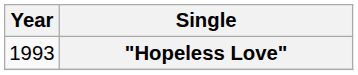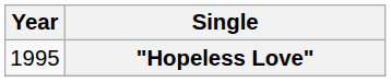 <table class="wikitable plainrowheaders">
 <tr>
 <th>Year</th>
 <th style="width:14em;">Single</th>
 </tr>
 <tr>
-<td>1993</td>
+<td>1995</td>
 <th scope="row">"Hopeless Love"</th>
 </tr>
 <tr>
 </tr>
 </table>
